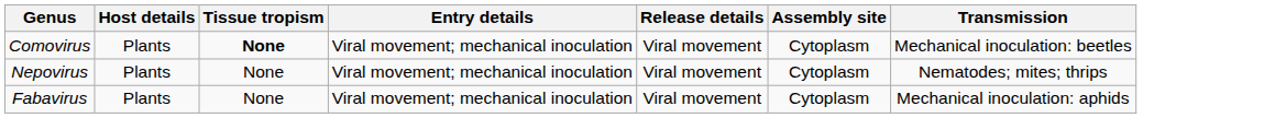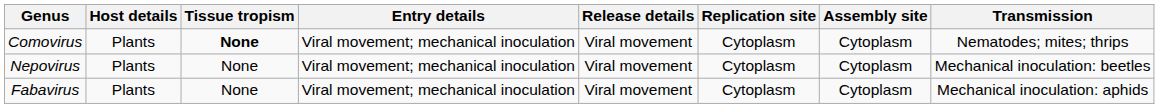 <table class="wikitable sortable" style="text-align:center">
 <tr>
 <th>Genus</th>
 <th>Host details</th>
 <th>Tissue tropism</th>
 <th>Entry details</th>
 <th>Release details</th>
+<th>Replication site</th>
 <th>Assembly site</th>
 <th>Transmission</th>
 </tr>
 <tr>
 <td><em>Comovirus</em></td>
 <td>Plants</td>
 <td><strong>None</strong></td>
 <td>Viral movement; mechanical inoculation</td>
 <td>Viral movement</td>
 <td>Cytoplasm</td>
-<td>Mechanical inoculation: beetles</td>
+<td>Cytoplasm</td>
+<td>Nematodes; mites; thrips</td>
 </tr>
 <tr>
 <td><em>Nepovirus</em></td>
 <td>Plants</td>
 <td>None</td>
 <td>Viral movement; mechanical inoculation</td>
 <td>Viral movement</td>
 <td>Cytoplasm</td>
-<td>Nematodes; mites; thrips</td>
+<td>Cytoplasm</td>
+<td>Mechanical inoculation: beetles</td>
 </tr>
 <tr>
 <td><em>Fabavirus</em></td>
 <td>Plants</td>
 <td>None</td>
 <td>Viral movement; mechanical inoculation</td>
 <td>Viral movement</td>
 <td>Cytoplasm</td>
+<td>Cytoplasm</td>
 <td>Mechanical inoculation: aphids</td>
 </tr>
 </table>
